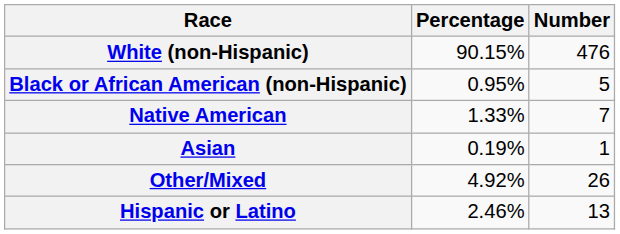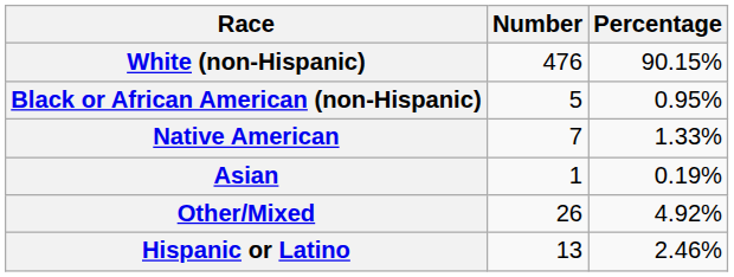 <table class="wikitable" style="text-align:right">
 <tr>
 <th scope="col">Race</th>
+<th scope="col">Number</th>
 <th scope="col">Percentage</th>
-<th scope="col">Number</th>
 </tr>
 <tr>
 <th scope="row"><a href='#'>White</a> (non-Hispanic)</th>
+<td>476</td>
 <td>90.15%</td>
-<td>476</td>
 </tr>
 <tr>
 <th scope="row"><a href='#'>Black or African American</a> (non-Hispanic)</th>
+<td>5</td>
 <td>0.95%</td>
-<td>5</td>
 </tr>
 <tr>
 <th scope="row"><a href='#'>Native American</a></th>
+<td>7</td>
 <td>1.33%</td>
-<td>7</td>
 </tr>
 <tr>
 <th scope="row"><a href='#'>Asian</a></th>
+<td>1</td>
 <td>0.19%</td>
-<td>1</td>
 </tr>
 <tr>
 <th scope="row"><a href='#'>Other/Mixed</a></th>
+<td>26</td>
 <td>4.92%</td>
-<td>26</td>
 </tr>
 <tr>
 <th scope="row"><a href='#'>Hispanic</a> or <a href='#'>Latino</a></th>
+<td>13</td>
 <td>2.46%</td>
-<td>13</td>
 </tr>
 </table>
